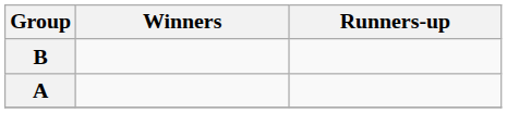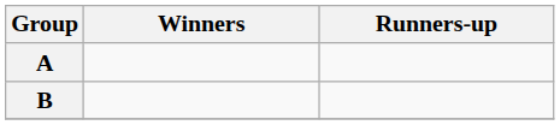 <table class=wikitable>
 <tr>
 <th>Group</th>
 <th width="150">Winners</th>
 <th width="150">Runners-up</th>
 </tr>
 <tr>
-<th>B</th>
+<th>A</th>
 <td></td>
 <td></td>
 </tr>
 <tr>
-<th>A</th>
+<th>B</th>
 <td></td>
 <td></td>
 </tr>
 <tr>
 </tr>
 </table>
